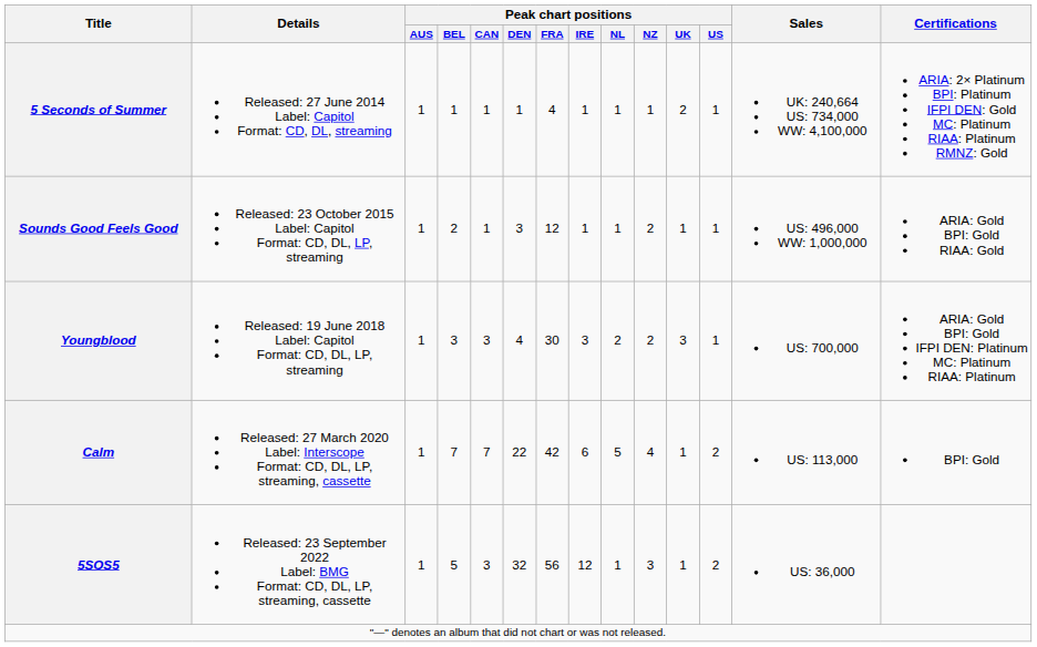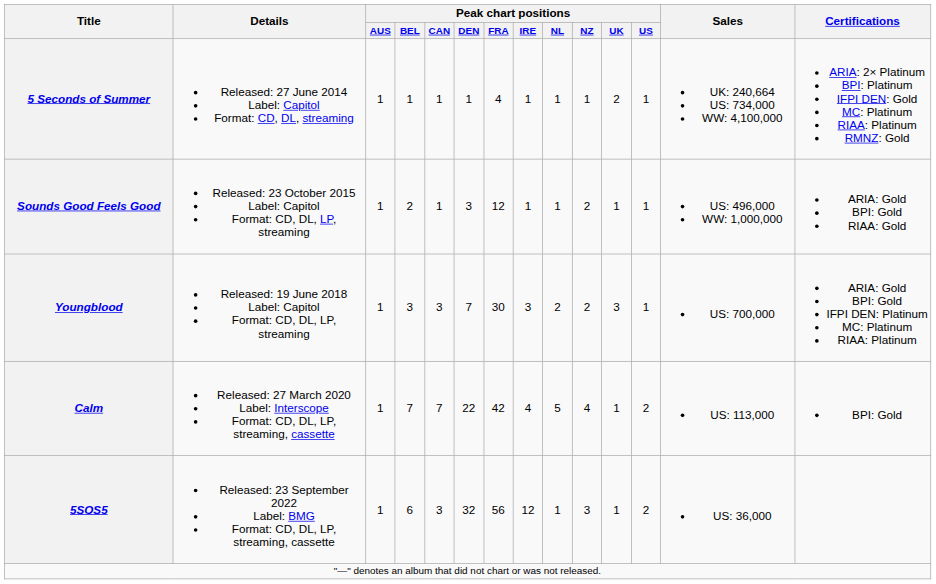 <table class="wikitable plainrowheaders" style="text-align:center;">
 <tr>
 <th scope="col" rowspan="2" style="width:14em;">Title</th>
 <th scope="col" rowspan="2" style="width:16em;">Details</th>
 <th scope="col" colspan="10">Peak chart positions</th>
 <th scope="col" rowspan="2" style="width:11em;">Sales</th>
 <th scope="col" rowspan="2"><a href='#'>Certifications</a></th>
 </tr>
 <tr>
 <th scope="col" style="width:2.5em;font-size:85%;"><a href='#'>AUS</a><br></th>
 <th scope="col" style="width:2.5em;font-size:85%;"><a href='#'>BEL</a><br></th>
 <th scope="col" style="width:2.5em;font-size:85%;"><a href='#'>CAN</a><br></th>
 <th scope="col" style="width:2.5em;font-size:85%;"><a href='#'>DEN</a><br></th>
 <th scope="col" style="width:2.5em;font-size:85%;"><a href='#'>FRA</a><br></th>
 <th scope="col" style="width:2.5em;font-size:85%;"><a href='#'>IRE</a><br></th>
 <th scope="col" style="width:2.5em;font-size:85%;"><a href='#'>NL</a><br></th>
 <th scope="col" style="width:2.5em;font-size:85%;"><a href='#'>NZ</a><br></th>
 <th scope="col" style="width:2.5em;font-size:85%;"><a href='#'>UK</a><br></th>
 <th scope="col" style="width:2.5em;font-size:85%;"><a href='#'>US</a><br></th>
 </tr>
 <tr>
 <th scope="row"><em><a href='#'>5 Seconds of Summer</a></em></th>
 <td><br><ul><li>Released: 27 June 2014</li><li>Label: <a href='#'>Capitol</a></li><li>Format: <a href='#'>CD</a>, <a href='#'>DL</a>, <a href='#'>streaming</a></li></ul></td>
 <td>1</td>
 <td>1</td>
 <td>1</td>
 <td>1</td>
 <td>4</td>
 <td>1</td>
 <td>1</td>
 <td>1</td>
 <td>2</td>
 <td>1</td>
 <td><br><ul><li>UK: 240,664</li><li>US: 734,000</li><li>WW: 4,100,000</li></ul></td>
 <td><br><ul><li><a href='#'>ARIA</a>: 2× Platinum</li><li><a href='#'>BPI</a>: Platinum</li><li><a href='#'>IFPI DEN</a>: Gold</li><li><a href='#'>MC</a>: Platinum</li><li><a href='#'>RIAA</a>: Platinum</li><li><a href='#'>RMNZ</a>: Gold</li></ul></td>
 </tr>
 <tr>
 <th scope="row"><em><a href='#'>Sounds Good Feels Good</a></em></th>
 <td><br><ul><li>Released: 23 October 2015</li><li>Label: Capitol</li><li>Format: CD, DL, <a href='#'>LP</a>, streaming</li></ul></td>
 <td>1</td>
 <td>2</td>
 <td>1</td>
 <td>3</td>
 <td>12</td>
 <td>1</td>
 <td>1</td>
 <td>2</td>
 <td>1</td>
 <td>1</td>
 <td><br><ul><li>US: 496,000</li><li>WW: 1,000,000</li></ul></td>
 <td><br><ul><li>ARIA: Gold</li><li>BPI: Gold</li><li>RIAA: Gold</li></ul></td>
 </tr>
 <tr>
 <th scope="row"><em><a href='#'>Youngblood</a></em></th>
 <td><br><ul><li>Released: 19 June 2018</li><li>Label: Capitol</li><li>Format: CD, DL, LP, streaming</li></ul></td>
 <td>1</td>
 <td>3</td>
 <td>3</td>
-<td>4</td>
+<td>7</td>
 <td>30</td>
 <td>3</td>
 <td>2</td>
 <td>2</td>
 <td>3</td>
 <td>1</td>
 <td><br><ul><li>US: 700,000</li></ul></td>
 <td><br><ul><li>ARIA: Gold</li><li>BPI: Gold</li><li>IFPI DEN: Platinum</li><li>MC: Platinum</li><li>RIAA: Platinum</li></ul></td>
 </tr>
 <tr>
 <th scope="row"><em><a href='#'>Calm</a></em></th>
 <td><br><ul><li>Released: 27 March 2020</li><li>Label: <a href='#'>Interscope</a></li><li>Format: CD, DL, LP, streaming, <a href='#'>cassette</a></li></ul></td>
 <td>1</td>
 <td>7</td>
 <td>7</td>
 <td>22</td>
 <td>42</td>
-<td>6</td>
+<td>4</td>
 <td>5</td>
 <td>4</td>
 <td>1</td>
 <td>2</td>
 <td><br><ul><li>US: 113,000</li></ul></td>
 <td><br><ul><li>BPI: Gold</li></ul></td>
 </tr>
 <tr>
 <th scope="row"><em><a href='#'>5SOS5</a></em></th>
 <td><br><ul><li>Released: 23 September 2022</li><li>Label: <a href='#'>BMG</a></li><li>Format: CD, DL, LP, streaming, cassette</li></ul></td>
 <td>1</td>
-<td>5</td>
+<td>6</td>
 <td>3</td>
 <td>32</td>
 <td>56</td>
 <td>12</td>
 <td>1</td>
 <td>3</td>
 <td>1</td>
 <td>2</td>
 <td><br><ul><li>US: 36,000</li></ul></td>
 <td></td>
 </tr>
 <tr>
 <td colspan="15" style="font-size:85%">"—" denotes an album that did not chart or was not released.</td>
 </tr>
 </table>
